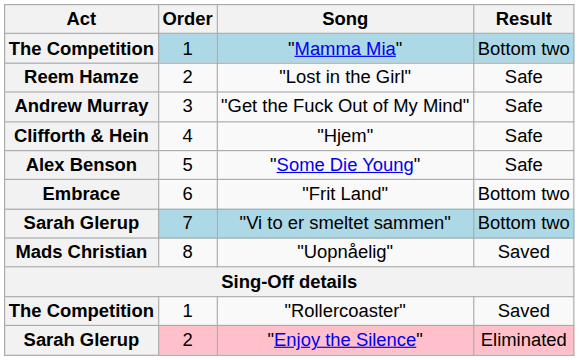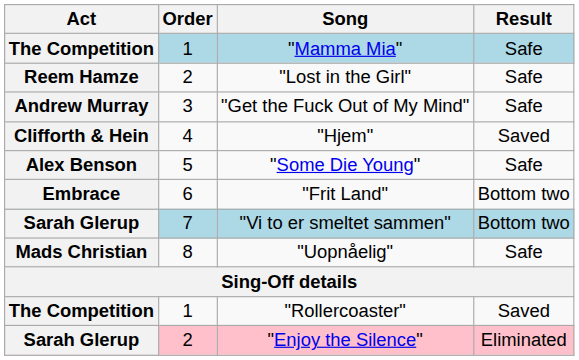 <table class="wikitable plainrowheaders" style="text-align:center;">
 <tr>
 <th scope="col">Act</th>
 <th scope="col">Order</th>
 <th scope="col">Song</th>
 <th scope="col">Result</th>
 </tr>
 <tr style="background:lightblue;">
 <th scope=row>The Competition</th>
 <td>1</td>
 <td>"<a href='#'>Mamma Mia</a>"</td>
-<td>Bottom two</td>
+<td>Safe</td>
 </tr>
 <tr>
 <th scope=row>Reem Hamze</th>
 <td>2</td>
 <td>"Lost in the Girl"</td>
 <td>Safe</td>
 </tr>
 <tr>
 <th scope=row>Andrew Murray</th>
 <td>3</td>
 <td>"Get the Fuck Out of My Mind"</td>
 <td>Safe</td>
 </tr>
 <tr>
 <th scope=row>Clifforth & Hein</th>
 <td>4</td>
 <td>"Hjem"</td>
-<td>Safe</td>
+<td>Saved</td>
 </tr>
 <tr>
 <th scope=row>Alex Benson</th>
 <td>5</td>
 <td>"<a href='#'>Some Die Young</a>"</td>
 <td>Safe</td>
 </tr>
 <tr>
 <th scope=row>Embrace</th>
 <td>6</td>
 <td>"Frit Land"</td>
 <td>Bottom two</td>
 </tr>
 <tr style="background:lightblue;">
 <th scope=row>Sarah Glerup</th>
 <td>7</td>
 <td>"Vi to er smeltet sammen"</td>
 <td>Bottom two</td>
 </tr>
 <tr>
 <th scope=row>Mads Christian</th>
 <td>8</td>
 <td>"Uopnåelig"</td>
-<td>Saved</td>
+<td>Safe</td>
 </tr>
 <tr>
 <th colspan="4">Sing-Off details</th>
 </tr>
 <tr>
 <th scope="row">The Competition</th>
 <td>1</td>
 <td>"Rollercoaster"</td>
 <td>Saved</td>
 </tr>
 <tr style="background:pink;">
 <th scope="row">Sarah Glerup</th>
 <td>2</td>
 <td>"<a href='#'>Enjoy the Silence</a>"</td>
 <td>Eliminated</td>
 </tr>
 </table>
